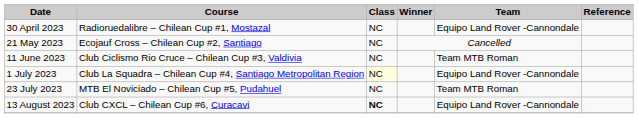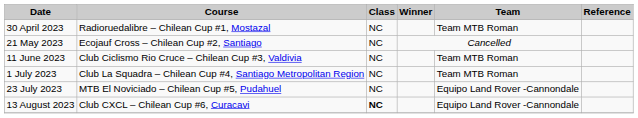 <table class="wikitable sortable alternance ">
 <tr>
 <th scope="col" style="background-color:#CCCCCC;">Date</th>
 <th scope="col" style="background-color:#CCCCCC;">Course</th>
 <th scope="col" style="background-color:#CCCCCC;">Class</th>
 <th scope="col" style="background-color:#CCCCCC;">Winner</th>
 <th scope="col" style="background-color:#CCCCCC;">Team</th>
 <th scope="col" style="background-color:#CCCCCC;">Reference</th>
 </tr>
 <tr>
 <td>30 April 2023</td>
 <td> Radioruedalibre – Chilean Cup #1, <a href='#'>Mostazal</a></td>
 <td>NC</td>
 <td></td>
-<td>Equipo Land Rover -Cannondale</td>
+<td>Team MTB Roman</td>
 <td></td>
 </tr>
 <tr>
 <td>21 May 2023</td>
 <td> Ecojauf Cross – Chilean Cup #2, <a href='#'>Santiago</a></td>
 <td>NC</td>
 <td align=center colspan="2"><em>Cancelled</em></td>
 <td></td>
 </tr>
 <tr>
 <td>11 June 2023</td>
 <td> Club Ciclismo Rio Cruce – Chilean Cup #3, <a href='#'>Valdivia</a></td>
 <td>NC</td>
 <td></td>
 <td>Team MTB Roman</td>
 <td></td>
 </tr>
 <tr>
 <td>1 July 2023</td>
 <td> Club La Squadra – Chilean Cup #4, <a href='#'>Santiago Metropolitan Region</a></td>
-<td style="background: lightyellow;">NC</td>
+<td>NC</td>
 <td></td>
-<td>Equipo Land Rover -Cannondale</td>
+<td>Team MTB Roman</td>
 <td></td>
 </tr>
 <tr>
 <td>23 July 2023</td>
 <td> MTB El Noviciado – Chilean Cup #5, <a href='#'>Pudahuel</a></td>
 <td>NC</td>
 <td></td>
-<td>Team MTB Roman</td>
+<td>Equipo Land Rover -Cannondale</td>
 <td></td>
 </tr>
 <tr>
 <td>13 August 2023</td>
 <td> Club CXCL – Chilean Cup #6, <a href='#'>Curacavi</a></td>
 <td><strong>NC</strong></td>
 <td></td>
 <td>Equipo Land Rover -Cannondale</td>
 <td></td>
 </tr>
 <tr>
 </tr>
 </table>
